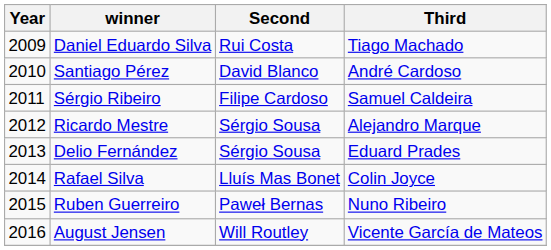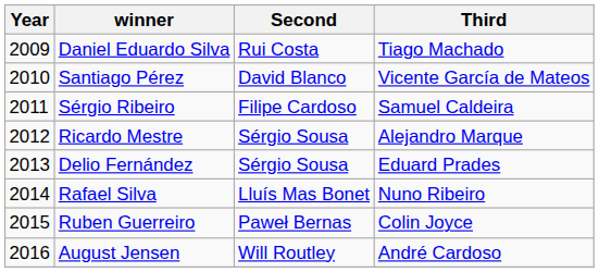 <table class="wikitable" style="font-size:95%">
 <tr>
 <th>Year</th>
 <th>winner</th>
 <th>Second</th>
 <th>Third</th>
 </tr>
 <tr>
 <td>2009</td>
 <td> <a href='#'>Daniel Eduardo Silva</a></td>
 <td> <a href='#'>Rui Costa</a></td>
 <td> <a href='#'>Tiago Machado</a></td>
 </tr>
 <tr>
 <td>2010</td>
 <td> <a href='#'>Santiago Pérez</a></td>
 <td> <a href='#'>David Blanco</a></td>
-<td> <a href='#'>André Cardoso</a></td>
+<td> <a href='#'>Vicente García de Mateos</a></td>
 </tr>
 <tr>
 <td>2011</td>
 <td> <a href='#'>Sérgio Ribeiro</a></td>
 <td> <a href='#'>Filipe Cardoso</a></td>
 <td> <a href='#'>Samuel Caldeira</a></td>
 </tr>
 <tr>
 <td>2012</td>
 <td> <a href='#'>Ricardo Mestre</a></td>
 <td> <a href='#'>Sérgio Sousa</a></td>
 <td> <a href='#'>Alejandro Marque</a></td>
 </tr>
 <tr>
 <td>2013</td>
 <td> <a href='#'>Delio Fernández</a></td>
 <td> <a href='#'>Sérgio Sousa</a></td>
 <td> <a href='#'>Eduard Prades</a></td>
 </tr>
 <tr>
 <td>2014</td>
 <td> <a href='#'>Rafael Silva</a></td>
 <td> <a href='#'>Lluís Mas Bonet</a></td>
-<td> <a href='#'>Colin Joyce</a></td>
+<td> <a href='#'>Nuno Ribeiro</a></td>
 </tr>
 <tr>
 <td>2015</td>
 <td> <a href='#'>Ruben Guerreiro</a></td>
 <td> <a href='#'>Paweł Bernas</a></td>
-<td> <a href='#'>Nuno Ribeiro</a></td>
+<td> <a href='#'>Colin Joyce</a></td>
 </tr>
 <tr>
 <td>2016</td>
 <td> <a href='#'>August Jensen</a></td>
 <td> <a href='#'>Will Routley</a></td>
-<td> <a href='#'>Vicente García de Mateos</a></td>
+<td> <a href='#'>André Cardoso</a></td>
 </tr>
 <tr>
 </tr>
 </table>
